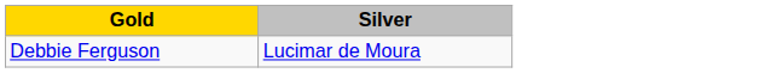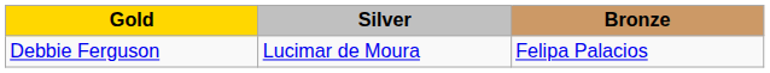 <table class="wikitable" style="text-align:left">
 <tr align="center">
 <td width=200 bgcolor=gold><strong>Gold</strong></td>
 <td width=200 bgcolor=silver><strong>Silver</strong></td>
+<td width=200 bgcolor=CC9966><strong>Bronze</strong></td>
 </tr>
 <tr>
 <td><a href='#'>Debbie Ferguson</a><br><em></em></td>
 <td><a href='#'>Lucimar de Moura</a><br><em></em></td>
+<td><a href='#'>Felipa Palacios</a><br><em></em></td>
 </tr>
 </table>
